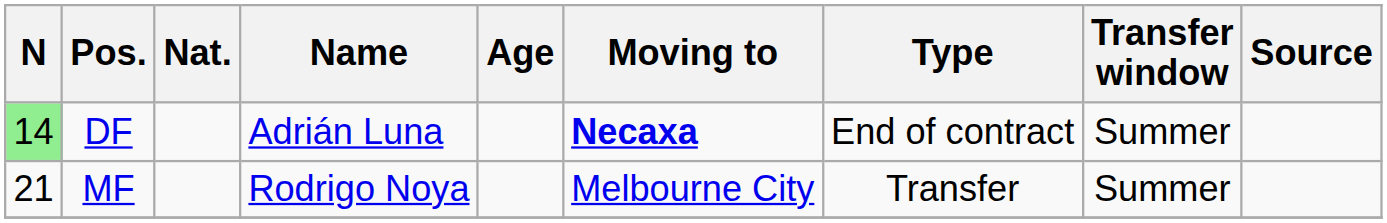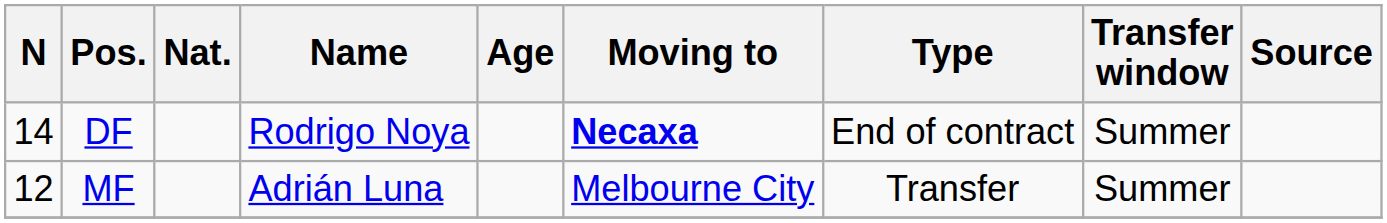 <table class="wikitable sortable" style="text-align:center">
 <tr>
 <th>N</th>
 <th>Pos.</th>
 <th>Nat.</th>
 <th>Name</th>
 <th>Age</th>
 <th>Moving to</th>
 <th>Type</th>
 <th>Transfer<br>window</th>
 <th>Source</th>
 </tr>
 <tr>
-<td style="background: lightgreen;">14</td>
+<td>14</td>
 <td><a href='#'>DF</a></td>
 <td></td>
-<td align=left><a href='#'>Adrián Luna</a></td>
+<td align=left><a href='#'>Rodrigo Noya</a></td>
 <td></td>
 <td align=left><strong><a href='#'>Necaxa</a></strong></td>
 <td>End of contract</td>
 <td>Summer</td>
 <td></td>
 </tr>
 <tr>
-<td>21</td>
+<td>12</td>
 <td><a href='#'>MF</a></td>
 <td></td>
-<td align=left><a href='#'>Rodrigo Noya</a></td>
+<td align=left><a href='#'>Adrián Luna</a></td>
 <td></td>
 <td align=left> <a href='#'>Melbourne City</a></td>
 <td>Transfer</td>
 <td>Summer</td>
 <td></td>
 </tr>
 <tr>
 </tr>
 </table>
